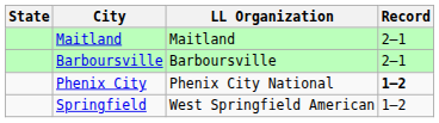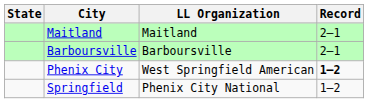 <table class="wikitable">
 <tr>
 <th>State</th>
 <th>City</th>
 <th>LL Organization</th>
 <th>Record</th>
 </tr>
 <tr bgcolor=#bbffbb>
 <td><strong></strong></td>
 <td><a href='#'>Maitland</a></td>
 <td>Maitland</td>
 <td>2–1</td>
 </tr>
 <tr bgcolor=#bbffbb>
 <td><strong></strong></td>
 <td><a href='#'>Barboursville</a></td>
 <td>Barboursville</td>
 <td>2–1</td>
 </tr>
 <tr>
 <td><strong></strong></td>
 <td><a href='#'>Phenix City</a></td>
-<td>Phenix City National</td>
+<td>West Springfield American</td>
 <td><strong>1–2</strong></td>
 </tr>
 <tr>
 <td><strong></strong></td>
 <td><a href='#'>Springfield</a></td>
-<td>West Springfield American</td>
+<td>Phenix City National</td>
 <td>1–2</td>
 </tr>
 </table>
